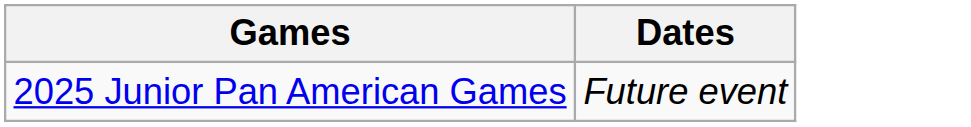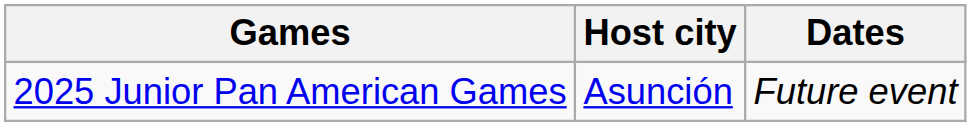 <table class="wikitable">
 <tr>
 <th>Games</th>
+<th>Host city</th>
 <th>Dates </th>
 </tr>
 <tr>
 <td><a href='#'>2025 Junior Pan American Games</a></td>
+<td><a href='#'>Asunción</a></td>
 <td><em>Future event</em></td>
 </tr>
 </table>
